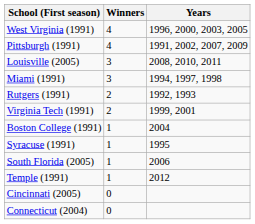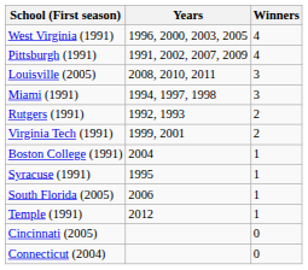 <table class=wikitable>
 <tr>
 <th>School (First season)</th>
+<th>Years</th>
 <th>Winners</th>
-<th>Years</th>
 </tr>
 <tr>
 <td><a href='#'>West Virginia</a> (1991)</td>
+<td>1996, 2000, 2003, 2005</td>
 <td>4</td>
-<td>1996, 2000, 2003, 2005</td>
 </tr>
 <tr>
 <td><a href='#'>Pittsburgh</a> (1991)</td>
+<td>1991, 2002, 2007, 2009</td>
 <td>4</td>
-<td>1991, 2002, 2007, 2009</td>
 </tr>
 <tr>
 <td><a href='#'>Louisville</a> (2005)</td>
+<td>2008, 2010, 2011</td>
 <td>3</td>
-<td>2008, 2010, 2011</td>
 </tr>
 <tr>
 <td><a href='#'>Miami</a> (1991)</td>
+<td>1994, 1997, 1998</td>
 <td>3</td>
-<td>1994, 1997, 1998</td>
 </tr>
 <tr>
 <td><a href='#'>Rutgers</a> (1991)</td>
+<td>1992, 1993</td>
 <td>2</td>
-<td>1992, 1993</td>
 </tr>
 <tr>
 <td><a href='#'>Virginia Tech</a> (1991)</td>
+<td>1999, 2001</td>
 <td>2</td>
-<td>1999, 2001</td>
 </tr>
 <tr>
 <td><a href='#'>Boston College</a> (1991)</td>
+<td>2004</td>
 <td>1</td>
-<td>2004</td>
 </tr>
 <tr>
 <td><a href='#'>Syracuse</a> (1991)</td>
+<td>1995</td>
 <td>1</td>
-<td>1995</td>
 </tr>
 <tr>
 <td><a href='#'>South Florida</a> (2005)</td>
+<td>2006</td>
 <td>1</td>
-<td>2006</td>
 </tr>
 <tr>
 <td><a href='#'>Temple</a> (1991)</td>
+<td>2012</td>
 <td>1</td>
-<td>2012</td>
 </tr>
 <tr>
 <td><a href='#'>Cincinnati</a> (2005)</td>
+<td></td>
 <td>0</td>
-<td></td>
 </tr>
 <tr>
 <td><a href='#'>Connecticut</a> (2004)</td>
+<td></td>
 <td>0</td>
-<td></td>
 </tr>
 </table>
